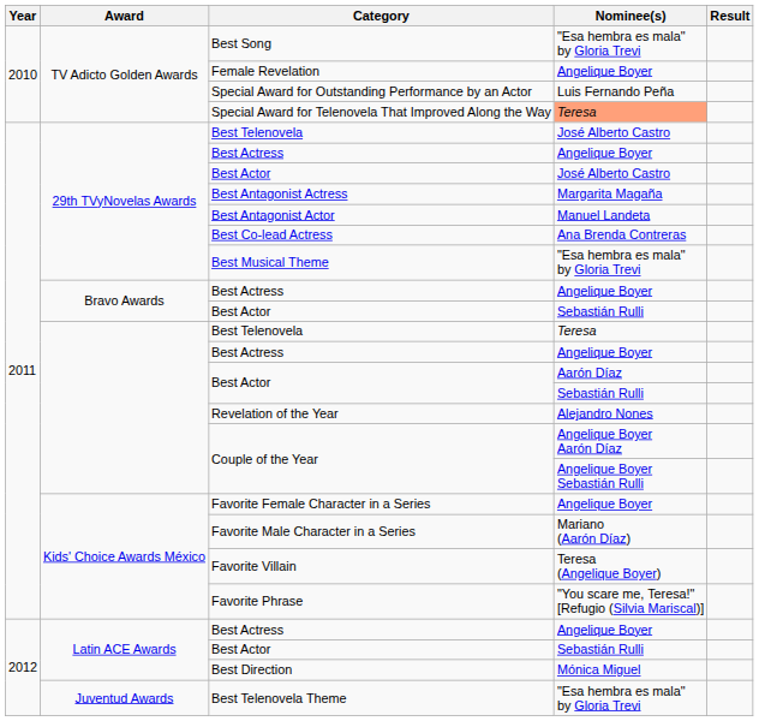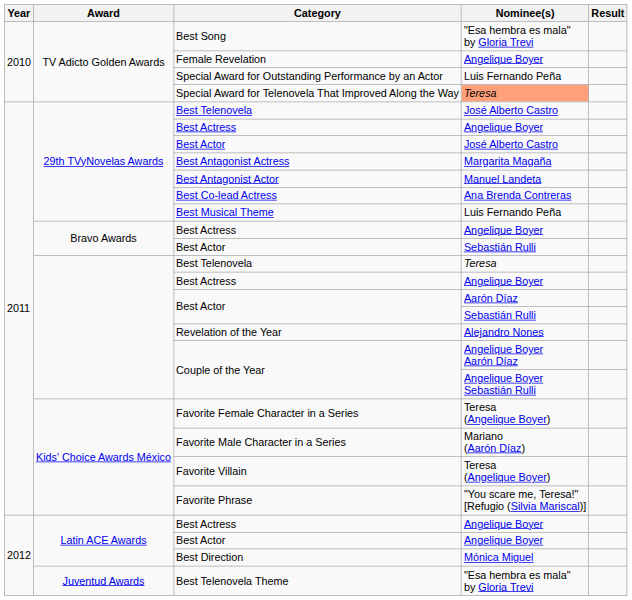 <table class="wikitable" style="font-size: 90%;">
 <tr align="center">
 <th>Year</th>
 <th>Award</th>
 <th>Category</th>
 <th>Nominee(s)</th>
 <th>Result</th>
 </tr>
 <tr>
 <td rowspan="4">2010</td>
 <td rowspan="4" style="text-align:center;">TV Adicto Golden Awards</td>
 <td>Best Song</td>
 <td>"Esa hembra es mala" <br> by <a href='#'>Gloria Trevi</a></td>
 <td></td>
 </tr>
 <tr>
 <td>Female Revelation</td>
 <td><a href='#'>Angelique Boyer</a></td>
 <td></td>
 </tr>
 <tr>
 <td>Special Award for Outstanding Performance by an Actor</td>
 <td>Luis Fernando Peña</td>
 <td></td>
 </tr>
 <tr>
 <td>Special Award for Telenovela That Improved Along the Way</td>
 <td style="background: lightsalmon;"><em>Teresa</em></td>
 <td></td>
 </tr>
 <tr>
 <td rowspan="20">2011</td>
 <td rowspan="7" style="text-align:center;"><a href='#'>29th TVyNovelas Awards</a></td>
 <td><a href='#'>Best Telenovela</a></td>
 <td><a href='#'>José Alberto Castro</a></td>
 <td></td>
 </tr>
 <tr>
 <td><a href='#'>Best Actress</a></td>
 <td><a href='#'>Angelique Boyer</a></td>
 <td></td>
 </tr>
 <tr>
 <td><a href='#'>Best Actor</a></td>
 <td><a href='#'>José Alberto Castro</a></td>
 <td></td>
 </tr>
 <tr>
 <td><a href='#'>Best Antagonist Actress</a></td>
 <td><a href='#'>Margarita Magaña</a></td>
 <td></td>
 </tr>
 <tr>
 <td><a href='#'>Best Antagonist Actor</a></td>
 <td><a href='#'>Manuel Landeta</a></td>
 <td></td>
 </tr>
 <tr>
 <td><a href='#'>Best Co-lead Actress</a></td>
 <td><a href='#'>Ana Brenda Contreras</a></td>
 <td></td>
 </tr>
 <tr>
 <td><a href='#'>Best Musical Theme</a></td>
-<td>"Esa hembra es mala" <br> by <a href='#'>Gloria Trevi</a></td>
+<td>Luis Fernando Peña</td>
 <td></td>
 </tr>
 <tr>
 <td rowspan="2" style="text-align:center;">Bravo Awards</td>
 <td>Best Actress</td>
 <td><a href='#'>Angelique Boyer</a></td>
 <td></td>
 </tr>
 <tr>
 <td>Best Actor</td>
 <td><a href='#'>Sebastián Rulli</a></td>
 <td></td>
 </tr>
 <tr>
 <td rowspan="7"></td>
 <td>Best Telenovela</td>
 <td><em>Teresa</em></td>
 <td></td>
 </tr>
 <tr>
 <td>Best Actress</td>
 <td><a href='#'>Angelique Boyer</a></td>
 <td></td>
 </tr>
 <tr>
 <td rowspan="2">Best Actor</td>
 <td><a href='#'>Aarón Díaz</a></td>
 <td></td>
 </tr>
 <tr>
 <td><a href='#'>Sebastián Rulli</a></td>
 <td></td>
 </tr>
 <tr>
 <td>Revelation of the Year</td>
 <td><a href='#'>Alejandro Nones</a></td>
 <td></td>
 </tr>
 <tr>
 <td rowspan="2">Couple of the Year</td>
 <td><a href='#'>Angelique Boyer</a> <br> <a href='#'>Aarón Díaz</a></td>
 <td></td>
 </tr>
 <tr>
 <td><a href='#'>Angelique Boyer</a> <br> <a href='#'>Sebastián Rulli</a></td>
 <td></td>
 </tr>
 <tr>
 <td rowspan="4" style="text-align:center;"><a href='#'>Kids' Choice Awards México</a></td>
 <td>Favorite Female Character in a Series</td>
-<td><a href='#'>Angelique Boyer</a></td>
+<td>Teresa <br> (<a href='#'>Angelique Boyer</a>)</td>
 <td></td>
 </tr>
 <tr>
 <td>Favorite Male Character in a Series</td>
 <td>Mariano <br> (<a href='#'>Aarón Díaz</a>)</td>
 <td></td>
 </tr>
 <tr>
 <td>Favorite Villain</td>
 <td>Teresa <br> (<a href='#'>Angelique Boyer</a>)</td>
 <td></td>
 </tr>
 <tr>
 <td>Favorite Phrase</td>
 <td>"You scare me, Teresa!" <br> [Refugio (<a href='#'>Silvia Mariscal</a>)]</td>
 <td></td>
 </tr>
 <tr>
 <td rowspan="4">2012</td>
 <td rowspan="3" style="text-align:center;"><a href='#'>Latin ACE Awards</a></td>
 <td>Best Actress</td>
 <td><a href='#'>Angelique Boyer</a></td>
 <td></td>
 </tr>
 <tr>
 <td>Best Actor</td>
-<td><a href='#'>Sebastián Rulli</a></td>
+<td><a href='#'>Angelique Boyer</a></td>
 <td></td>
 </tr>
 <tr>
 <td>Best Direction</td>
 <td><a href='#'>Mónica Miguel</a></td>
 <td></td>
 </tr>
 <tr>
 <td rowspan="1" style="text-align:center;"><a href='#'>Juventud Awards</a></td>
 <td>Best Telenovela Theme</td>
 <td>"Esa hembra es mala" <br> by <a href='#'>Gloria Trevi</a></td>
 <td></td>
 </tr>
 </table>
